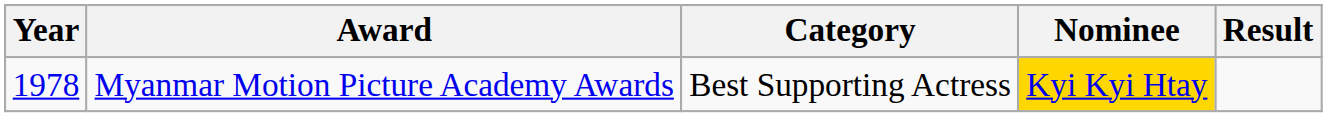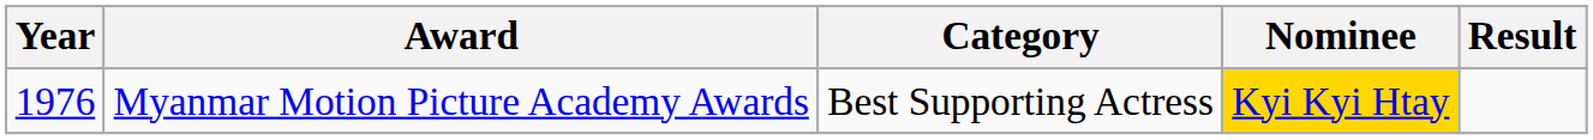 <table class="wikitable">
 <tr>
 <th>Year</th>
 <th>Award</th>
 <th>Category</th>
 <th>Nominee</th>
 <th>Result</th>
 </tr>
 <tr>
-<td><a href='#'>1978</a></td>
+<td><a href='#'>1976</a></td>
 <td><a href='#'>Myanmar Motion Picture Academy Awards</a></td>
 <td>Best Supporting Actress</td>
 <td style="background: gold;"><a href='#'>Kyi Kyi Htay</a></td>
 <td></td>
 </tr>
 </table>
